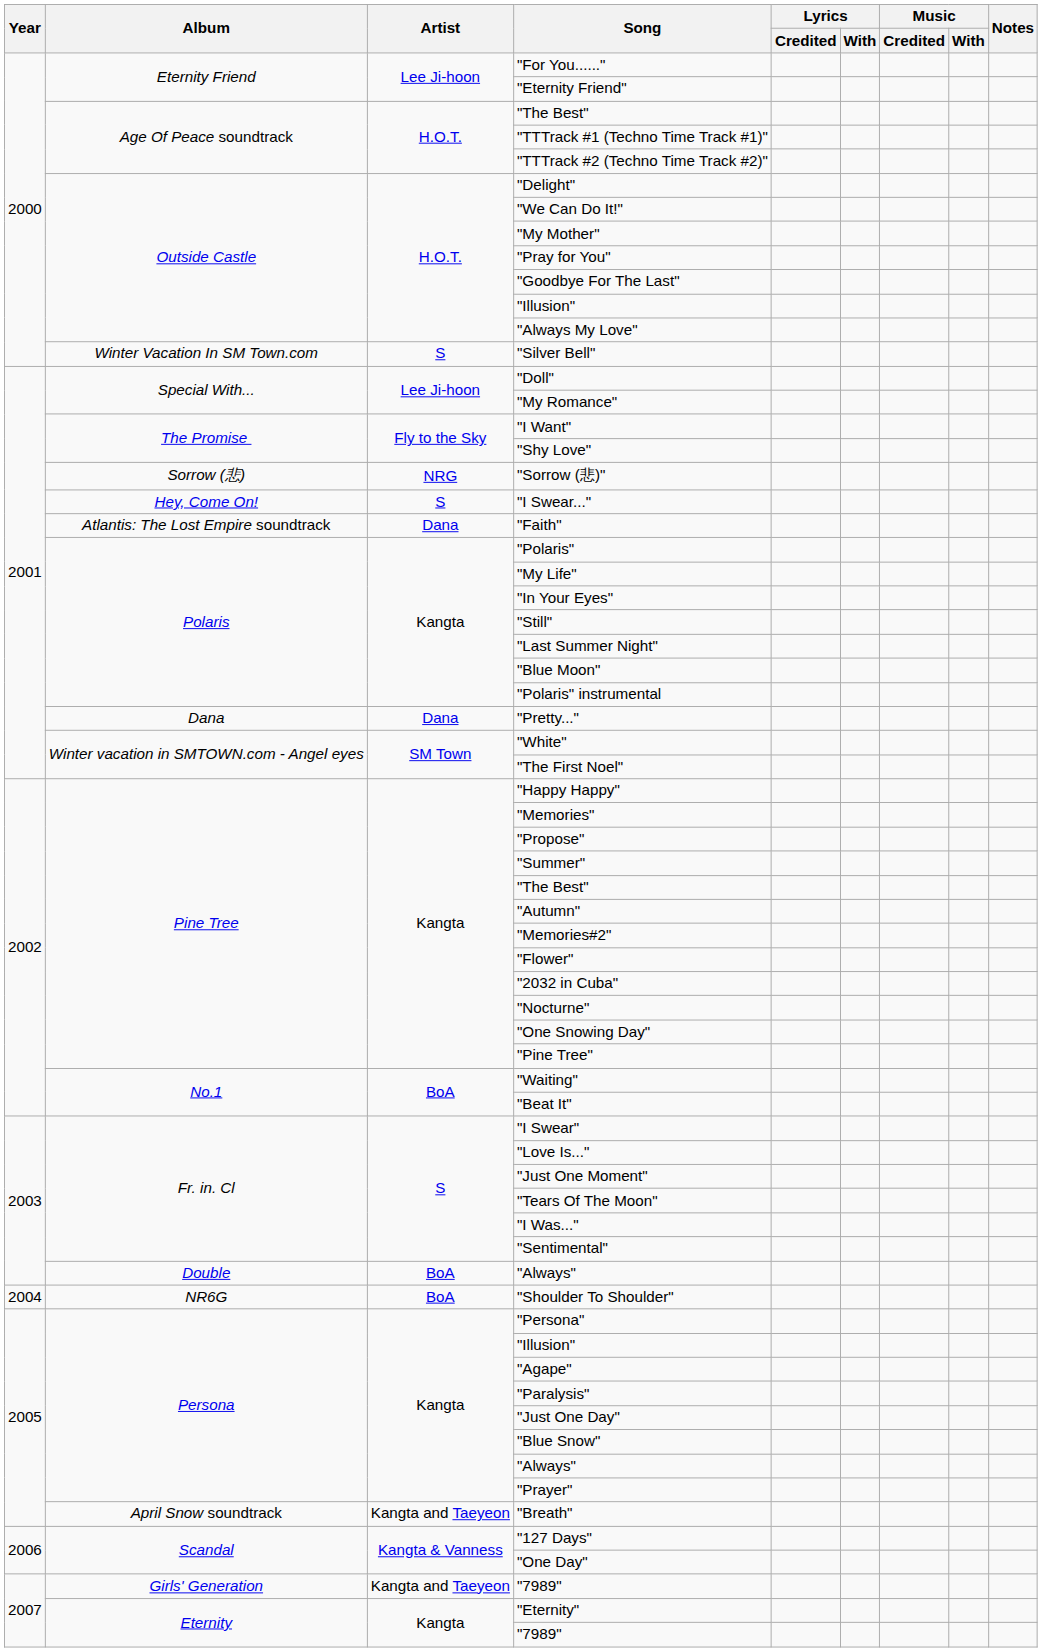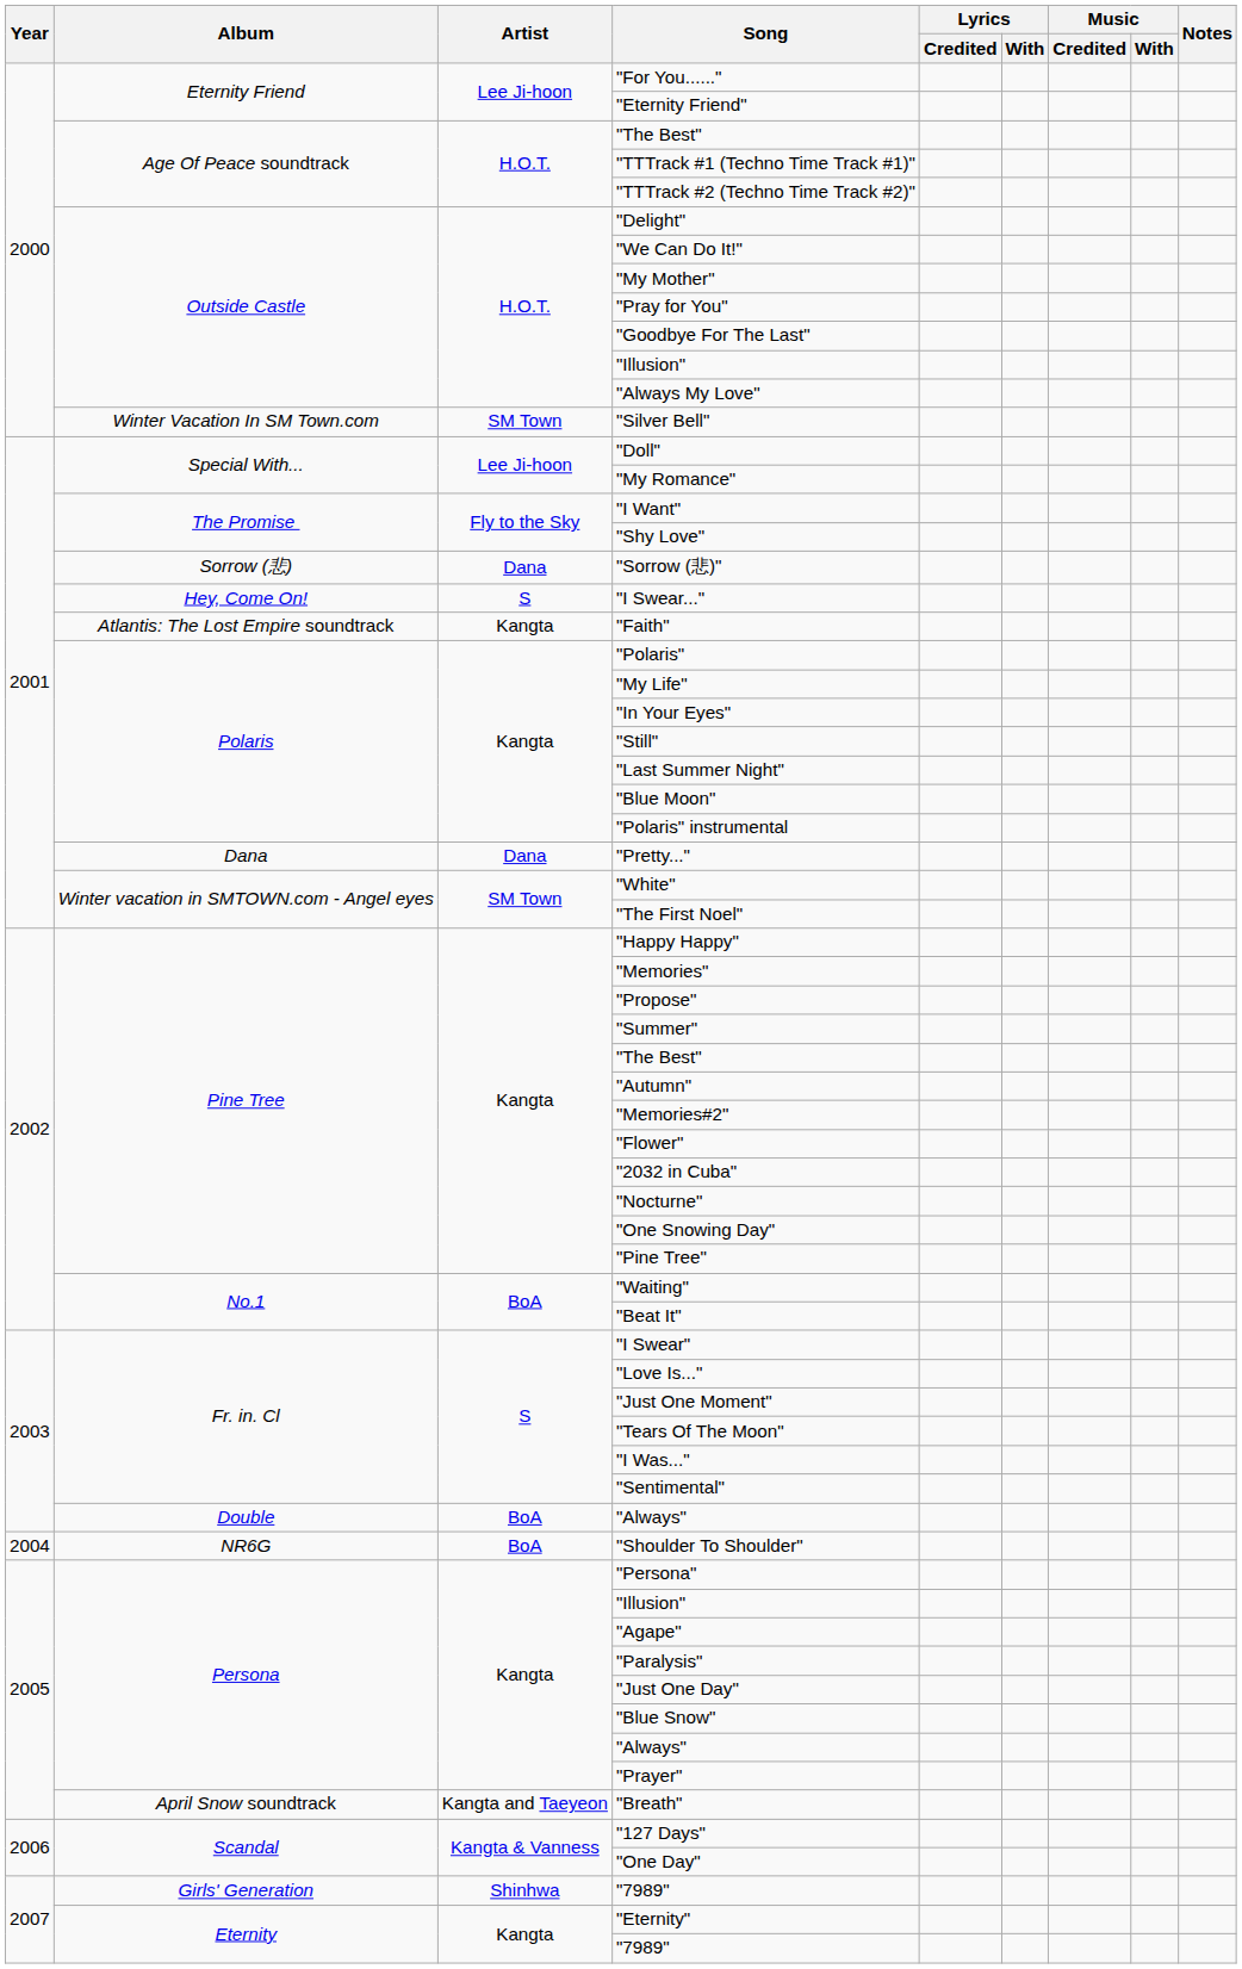 <table class="wikitable">
 <tr>
 <th rowspan="2">Year</th>
 <th rowspan="2">Album</th>
 <th rowspan="2">Artist</th>
 <th rowspan="2">Song</th>
 <th colspan="2">Lyrics</th>
 <th colspan="2">Music</th>
 <th rowspan="2">Notes</th>
 </tr>
 <tr>
 <th>Credited</th>
 <th>With</th>
 <th>Credited</th>
 <th>With</th>
 </tr>
 <tr>
 <td rowspan="13">2000</td>
 <td rowspan="2" style="text-align:center;"><em>Eternity Friend</em></td>
 <td rowspan="2" style="text-align:center;"><a href='#'>Lee Ji-hoon</a></td>
 <td>"For You......"</td>
 <td></td>
 <td></td>
 <td></td>
 <td></td>
 <td></td>
 </tr>
 <tr>
 <td>"Eternity Friend"</td>
 <td></td>
 <td></td>
 <td></td>
 <td></td>
 <td></td>
 </tr>
 <tr>
 <td rowspan="3" style="text-align:center;"><em>Age Of Peace</em> soundtrack</td>
 <td rowspan="3" style="text-align:center;"><a href='#'>H.O.T.</a></td>
 <td>"The Best"</td>
 <td></td>
 <td></td>
 <td></td>
 <td></td>
 <td></td>
 </tr>
 <tr>
 <td>"TTTrack #1 (Techno Time Track #1)"</td>
 <td></td>
 <td></td>
 <td></td>
 <td></td>
 <td></td>
 </tr>
 <tr>
 <td>"TTTrack #2 (Techno Time Track #2)"</td>
 <td></td>
 <td></td>
 <td></td>
 <td></td>
 <td></td>
 </tr>
 <tr>
 <td rowspan="7" style="text-align:center;"><em><a href='#'>Outside Castle</a></em></td>
 <td rowspan="7" style="text-align:center;"><a href='#'>H.O.T.</a></td>
 <td>"Delight"</td>
 <td></td>
 <td></td>
 <td></td>
 <td></td>
 <td></td>
 </tr>
 <tr>
 <td>"We Can Do It!"</td>
 <td></td>
 <td></td>
 <td></td>
 <td></td>
 <td></td>
 </tr>
 <tr>
 <td>"My Mother"</td>
 <td></td>
 <td></td>
 <td></td>
 <td></td>
 <td></td>
 </tr>
 <tr>
 <td>"Pray for You"</td>
 <td></td>
 <td></td>
 <td></td>
 <td></td>
 <td></td>
 </tr>
 <tr>
 <td>"Goodbye For The Last"</td>
 <td></td>
 <td></td>
 <td></td>
 <td></td>
 <td></td>
 </tr>
 <tr>
 <td>"Illusion"</td>
 <td></td>
 <td></td>
 <td></td>
 <td></td>
 <td></td>
 </tr>
 <tr>
 <td>"Always My Love"</td>
 <td></td>
 <td></td>
 <td></td>
 <td></td>
 <td></td>
 </tr>
 <tr>
 <td style="text-align:center;"><em>Winter Vacation In SM Town.com</em></td>
-<td style="text-align:center;"><a href='#'>S</a></td>
+<td style="text-align:center;"><a href='#'>SM Town</a></td>
 <td>"Silver Bell"</td>
 <td></td>
 <td></td>
 <td></td>
 <td></td>
 <td></td>
 </tr>
 <tr>
 <td rowspan=17>2001</td>
 <td rowspan="2" style="text-align:center;"><em>Special With...</em></td>
 <td rowspan="2" style="text-align:center;"><a href='#'>Lee Ji-hoon</a></td>
 <td>"Doll"</td>
 <td></td>
 <td></td>
 <td></td>
 <td></td>
 <td></td>
 </tr>
 <tr>
 <td>"My Romance"</td>
 <td></td>
 <td></td>
 <td></td>
 <td></td>
 <td></td>
 </tr>
 <tr>
 <td rowspan="2" style="text-align:center;"><em><a href='#'>The Promise </a></em></td>
 <td rowspan="2" style="text-align:center;"><a href='#'>Fly to the Sky</a></td>
 <td>"I Want"</td>
 <td></td>
 <td></td>
 <td></td>
 <td></td>
 <td></td>
 </tr>
 <tr>
 <td>"Shy Love"</td>
 <td></td>
 <td></td>
 <td></td>
 <td></td>
 <td></td>
 </tr>
 <tr>
 <td style="text-align:center;"><em>Sorrow (悲)</em></td>
-<td style="text-align:center;"><a href='#'>NRG</a></td>
+<td style="text-align:center;"><a href='#'>Dana</a></td>
 <td>"Sorrow (悲)"</td>
 <td></td>
 <td></td>
 <td></td>
 <td></td>
 <td></td>
 </tr>
 <tr>
 <td style="text-align:center;"><em><a href='#'>Hey, Come On!</a></em></td>
 <td style="text-align:center;"><a href='#'>S</a></td>
 <td>"I Swear..."</td>
 <td></td>
 <td></td>
 <td></td>
 <td></td>
 <td></td>
 </tr>
 <tr>
 <td style="text-align:center;"><em>Atlantis: The Lost Empire</em> soundtrack</td>
-<td style="text-align:center;"><a href='#'>Dana</a></td>
+<td style="text-align:center;">Kangta</td>
 <td>"Faith"</td>
 <td></td>
 <td></td>
 <td></td>
 <td></td>
 <td></td>
 </tr>
 <tr>
 <td rowspan="7" style="text-align:center;"><em><a href='#'>Polaris</a></em></td>
 <td rowspan="7" style="text-align:center;">Kangta</td>
 <td>"Polaris"</td>
 <td></td>
 <td></td>
 <td></td>
 <td></td>
 <td></td>
 </tr>
 <tr>
 <td>"My Life"</td>
 <td></td>
 <td></td>
 <td></td>
 <td></td>
 <td></td>
 </tr>
 <tr>
 <td>"In Your Eyes"</td>
 <td></td>
 <td></td>
 <td></td>
 <td></td>
 <td></td>
 </tr>
 <tr>
 <td>"Still"</td>
 <td></td>
 <td></td>
 <td></td>
 <td></td>
 <td></td>
 </tr>
 <tr>
 <td>"Last Summer Night"</td>
 <td></td>
 <td></td>
 <td></td>
 <td></td>
 <td></td>
 </tr>
 <tr>
 <td>"Blue Moon"</td>
 <td></td>
 <td></td>
 <td></td>
 <td></td>
 <td></td>
 </tr>
 <tr>
 <td>"Polaris" instrumental</td>
 <td></td>
 <td></td>
 <td></td>
 <td></td>
 <td></td>
 </tr>
 <tr>
 <td style="text-align:center;"><em>Dana</em></td>
 <td style="text-align:center;"><a href='#'>Dana</a></td>
 <td>"Pretty..."</td>
 <td></td>
 <td></td>
 <td></td>
 <td></td>
 <td></td>
 </tr>
 <tr>
 <td rowspan="2" style="text-align:center;"><em>Winter vacation in SMTOWN.com - Angel eyes</em></td>
 <td rowspan="2" style="text-align:center;"><a href='#'>SM Town</a></td>
 <td>"White"</td>
 <td></td>
 <td></td>
 <td></td>
 <td></td>
 <td></td>
 </tr>
 <tr>
 <td>"The First Noel"</td>
 <td></td>
 <td></td>
 <td></td>
 <td></td>
 <td></td>
 </tr>
 <tr>
 <td rowspan=14>2002</td>
 <td rowspan="12" style="text-align:center;"><em><a href='#'>Pine Tree</a></em></td>
 <td rowspan="12" style="text-align:center;">Kangta</td>
 <td>"Happy Happy"</td>
 <td></td>
 <td></td>
 <td></td>
 <td></td>
 <td></td>
 </tr>
 <tr>
 <td>"Memories"</td>
 <td></td>
 <td></td>
 <td></td>
 <td></td>
 <td></td>
 </tr>
 <tr>
 <td>"Propose"</td>
 <td></td>
 <td></td>
 <td></td>
 <td></td>
 <td></td>
 </tr>
 <tr>
 <td>"Summer"</td>
 <td></td>
 <td></td>
 <td></td>
 <td></td>
 <td></td>
 </tr>
 <tr>
 <td>"The Best"</td>
 <td></td>
 <td></td>
 <td></td>
 <td></td>
 <td></td>
 </tr>
 <tr>
 <td>"Autumn"</td>
 <td></td>
 <td></td>
 <td></td>
 <td></td>
 <td></td>
 </tr>
 <tr>
 <td>"Memories#2"</td>
 <td></td>
 <td></td>
 <td></td>
 <td></td>
 <td></td>
 </tr>
 <tr>
 <td>"Flower"</td>
 <td></td>
 <td></td>
 <td></td>
 <td></td>
 <td></td>
 </tr>
 <tr>
 <td>"2032 in Cuba"</td>
 <td></td>
 <td></td>
 <td></td>
 <td></td>
 <td></td>
 </tr>
 <tr>
 <td>"Nocturne"</td>
 <td></td>
 <td></td>
 <td></td>
 <td></td>
 <td></td>
 </tr>
 <tr>
 <td>"One Snowing Day"</td>
 <td></td>
 <td></td>
 <td></td>
 <td></td>
 <td></td>
 </tr>
 <tr>
 <td>"Pine Tree"</td>
 <td></td>
 <td></td>
 <td></td>
 <td></td>
 <td></td>
 </tr>
 <tr>
 <td rowspan="2" style="text-align:center;"><em><a href='#'>No.1</a></em></td>
 <td rowspan="2" style="text-align:center;"><a href='#'>BoA</a></td>
 <td>"Waiting"</td>
 <td></td>
 <td></td>
 <td></td>
 <td></td>
 <td></td>
 </tr>
 <tr>
 <td>"Beat It"</td>
 <td></td>
 <td></td>
 <td></td>
 <td></td>
 <td></td>
 </tr>
 <tr>
 <td rowspan=7>2003</td>
 <td rowspan="6" style="text-align:center;"><em>Fr. in. Cl</em></td>
 <td rowspan="6" style="text-align:center;"><a href='#'>S</a></td>
 <td>"I Swear"</td>
 <td></td>
 <td></td>
 <td></td>
 <td></td>
 <td></td>
 </tr>
 <tr>
 <td>"Love Is..."</td>
 <td></td>
 <td></td>
 <td></td>
 <td></td>
 <td></td>
 </tr>
 <tr>
 <td>"Just One Moment"</td>
 <td></td>
 <td></td>
 <td></td>
 <td></td>
 <td></td>
 </tr>
 <tr>
 <td>"Tears Of The Moon"</td>
 <td></td>
 <td></td>
 <td></td>
 <td></td>
 <td></td>
 </tr>
 <tr>
 <td>"I Was..."</td>
 <td></td>
 <td></td>
 <td></td>
 <td></td>
 <td></td>
 </tr>
 <tr>
 <td>"Sentimental"</td>
 <td></td>
 <td></td>
 <td></td>
 <td></td>
 <td></td>
 </tr>
 <tr>
 <td style="text-align:center;"><em><a href='#'>Double</a></em></td>
 <td style="text-align:center;"><a href='#'>BoA</a></td>
 <td>"Always"</td>
 <td></td>
 <td></td>
 <td></td>
 <td></td>
 <td></td>
 </tr>
 <tr>
 <td>2004</td>
 <td style="text-align:center;"><em>NR6G</em></td>
 <td style="text-align:center;"><a href='#'>BoA</a></td>
 <td>"Shoulder To Shoulder"</td>
 <td></td>
 <td></td>
 <td></td>
 <td></td>
 <td></td>
 </tr>
 <tr>
 <td rowspan=9>2005</td>
 <td rowspan="8" style="text-align:center;"><em><a href='#'>Persona</a></em></td>
 <td rowspan="8" style="text-align:center;">Kangta</td>
 <td>"Persona"</td>
 <td></td>
 <td></td>
 <td></td>
 <td></td>
 <td></td>
 </tr>
 <tr>
 <td>"Illusion"</td>
 <td></td>
 <td></td>
 <td></td>
 <td></td>
 <td></td>
 </tr>
 <tr>
 <td>"Agape"</td>
 <td></td>
 <td></td>
 <td></td>
 <td></td>
 <td></td>
 </tr>
 <tr>
 <td>"Paralysis"</td>
 <td></td>
 <td></td>
 <td></td>
 <td></td>
 <td></td>
 </tr>
 <tr>
 <td>"Just One Day"</td>
 <td></td>
 <td></td>
 <td></td>
 <td></td>
 <td></td>
 </tr>
 <tr>
 <td>"Blue Snow"</td>
 <td></td>
 <td></td>
 <td></td>
 <td></td>
 <td></td>
 </tr>
 <tr>
 <td>"Always"</td>
 <td></td>
 <td></td>
 <td></td>
 <td></td>
 <td></td>
 </tr>
 <tr>
 <td>"Prayer"</td>
 <td></td>
 <td></td>
 <td></td>
 <td></td>
 <td></td>
 </tr>
 <tr>
 <td style="text-align:center;"><em>April Snow</em> soundtrack</td>
 <td style="text-align:center;">Kangta and <a href='#'>Taeyeon</a></td>
 <td>"Breath"</td>
 <td></td>
 <td></td>
 <td></td>
 <td></td>
 <td></td>
 </tr>
 <tr>
 <td rowspan=2>2006</td>
 <td rowspan="2" style="text-align:center;"><em><a href='#'>Scandal</a></em></td>
 <td rowspan="2" style="text-align:center;"><a href='#'>Kangta & Vanness</a></td>
 <td>"127 Days"</td>
 <td></td>
 <td></td>
 <td></td>
 <td></td>
 <td></td>
 </tr>
 <tr>
 <td>"One Day"</td>
 <td></td>
 <td></td>
 <td></td>
 <td></td>
 <td></td>
 </tr>
 <tr>
 <td rowspan=3>2007</td>
 <td style="text-align:center;"><em><a href='#'>Girls' Generation</a></em></td>
-<td style="text-align:center;">Kangta and <a href='#'>Taeyeon</a></td>
+<td style="text-align:center;"><a href='#'>Shinhwa</a></td>
 <td>"7989"</td>
 <td></td>
 <td></td>
 <td></td>
 <td></td>
 <td></td>
 </tr>
 <tr>
 <td rowspan="2" style="text-align:center;"><em><a href='#'>Eternity</a></em></td>
 <td rowspan="2" style="text-align:center;">Kangta</td>
 <td>"Eternity"</td>
 <td></td>
 <td></td>
 <td></td>
 <td></td>
 <td></td>
 </tr>
 <tr>
 <td>"7989"</td>
 <td></td>
 <td></td>
 <td></td>
 <td></td>
 <td></td>
 </tr>
 </table>
